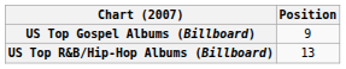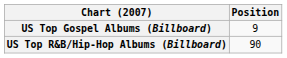 <table class="wikitable sortable plainrowheaders" style="text-align:center">
 <tr>
 <th scope="col">Chart (2007)</th>
 <th scope="col">Position</th>
 </tr>
 <tr>
 <th scope="row">US Top Gospel Albums (<em>Billboard</em>)</th>
 <td>9</td>
 </tr>
 <tr>
 <th scope="row">US Top R&B/Hip-Hop Albums (<em>Billboard</em>)</th>
-<td>13</td>
+<td>90</td>
 </tr>
 </table>
